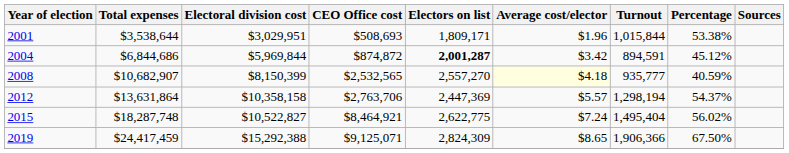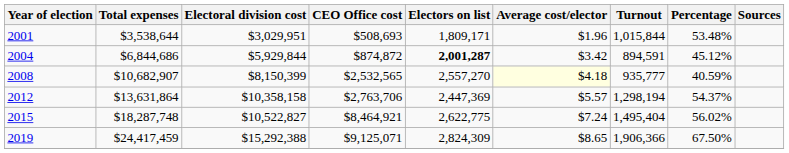 <table class="wikitable">
 <tr>
 <th>Year of election</th>
 <th>Total expenses</th>
 <th>Electoral division cost</th>
 <th>CEO Office cost</th>
 <th>Electors on list</th>
 <th>Average cost/elector</th>
 <th>Turnout</th>
 <th>Percentage</th>
 <th>Sources</th>
 </tr>
 <tr>
 <td><a href='#'>2001</a></td>
 <td align=right>$3,538,644</td>
 <td align=right>$3,029,951</td>
 <td align=right>$508,693</td>
 <td align=right>1,809,171</td>
 <td align=right>$1.96</td>
 <td align=right>1,015,844</td>
-<td align=right>53.38%</td>
+<td align=right>53.48%</td>
 <td align=right></td>
 </tr>
 <tr>
 <td><a href='#'>2004</a></td>
 <td align=right>$6,844,686</td>
-<td align=right>$5,969,844</td>
+<td align=right>$5,929,844</td>
 <td align=right>$874,872</td>
 <td align=right><strong>2,001,287</strong></td>
 <td align=right>$3.42</td>
 <td align=right>894,591</td>
 <td align=right>45.12%</td>
 <td align=right></td>
 </tr>
 <tr>
 <td><a href='#'>2008</a></td>
 <td align=right>$10,682,907</td>
 <td align=right>$8,150,399</td>
 <td align=right>$2,532,565</td>
 <td align=right>2,557,270</td>
 <td align=right style="background: lightyellow;">$4.18</td>
 <td align=right>935,777</td>
 <td align=right>40.59%</td>
 <td align=right></td>
 </tr>
 <tr>
 <td><a href='#'>2012</a></td>
 <td align=right>$13,631,864</td>
 <td align=right>$10,358,158</td>
 <td align=right>$2,763,706</td>
 <td align=right>2,447,369</td>
 <td align=right>$5.57</td>
 <td align=right>1,298,194</td>
 <td align=right>54.37%</td>
 <td align=right></td>
 </tr>
 <tr>
 <td><a href='#'>2015</a></td>
 <td align=right>$18,287,748</td>
 <td align=right>$10,522,827</td>
 <td align=right>$8,464,921</td>
 <td align=right>2,622,775</td>
 <td align=right>$7.24</td>
 <td align=right>1,495,404</td>
 <td align=right>56.02%</td>
 <td align=right></td>
 </tr>
 <tr>
 <td><a href='#'>2019</a></td>
 <td align=right>$24,417,459</td>
 <td align=right>$15,292,388</td>
 <td align=right>$9,125,071</td>
 <td align=right>2,824,309</td>
 <td align=right>$8.65</td>
 <td align=right>1,906,366</td>
 <td align=right>67.50%</td>
 <td align=right></td>
 </tr>
 <tr>
 </tr>
 </table>
